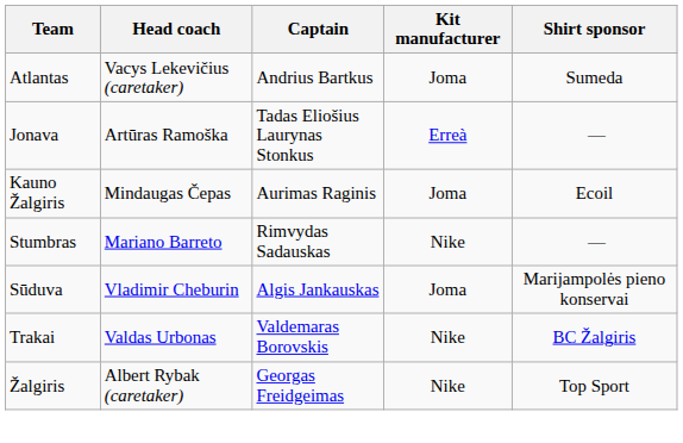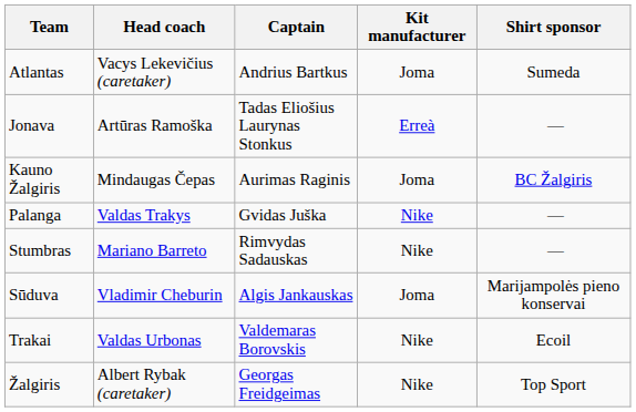 <table class="wikitable sortable" margin-top:0.2em;">
 <tr>
 <th>Team</th>
 <th>Head coach</th>
 <th>Captain</th>
 <th>Kit manufacturer</th>
 <th>Shirt sponsor</th>
 </tr>
 <tr>
 <td>Atlantas</td>
 <td> Vacys Lekevičius <em>(caretaker)</em></td>
 <td> Andrius Bartkus</td>
 <td style="text-align:center;">Joma</td>
 <td style="text-align:center;">Sumeda</td>
 </tr>
 <tr>
 <td>Jonava</td>
 <td> Artūras Ramoška</td>
 <td> Tadas Eliošius<br> Laurynas Stonkus</td>
 <td style="text-align:center;"><a href='#'>Erreà</a></td>
 <td style="text-align:center;"> —</td>
 </tr>
 <tr>
 <td>Kauno Žalgiris</td>
 <td> Mindaugas Čepas</td>
 <td> Aurimas Raginis</td>
 <td style="text-align:center;">Joma</td>
-<td style="text-align:center;">Ecoil</td>
+<td style="text-align:center;"><a href='#'>BC Žalgiris</a></td>
+</tr>
+<tr>
+<td>Palanga</td>
+<td> <a href='#'>Valdas Trakys</a></td>
+<td> Gvidas Juška</td>
+<td style="text-align:center;"><a href='#'>Nike</a></td>
+<td style="text-align:center;"> —</td>
 </tr>
 <tr>
 <td>Stumbras</td>
 <td> <a href='#'>Mariano Barreto</a></td>
 <td> Rimvydas Sadauskas</td>
 <td style="text-align:center;">Nike</td>
 <td style="text-align:center;"> —</td>
 </tr>
 <tr>
 <td>Sūduva</td>
 <td> <a href='#'>Vladimir Cheburin</a></td>
 <td> <a href='#'>Algis Jankauskas</a></td>
 <td style="text-align:center;">Joma</td>
 <td style="text-align:center;">Marijampolės pieno konservai</td>
 </tr>
 <tr>
 <td>Trakai</td>
 <td> <a href='#'>Valdas Urbonas</a></td>
 <td> <a href='#'>Valdemaras Borovskis</a></td>
 <td style="text-align:center;">Nike</td>
-<td style="text-align:center;"><a href='#'>BC Žalgiris</a></td>
+<td style="text-align:center;">Ecoil</td>
 </tr>
 <tr>
 <td>Žalgiris</td>
 <td> Albert Rybak <em>(caretaker)</em></td>
 <td> <a href='#'>Georgas Freidgeimas</a></td>
 <td style="text-align:center;">Nike</td>
 <td style="text-align:center;">Top Sport</td>
 </tr>
 </table>
